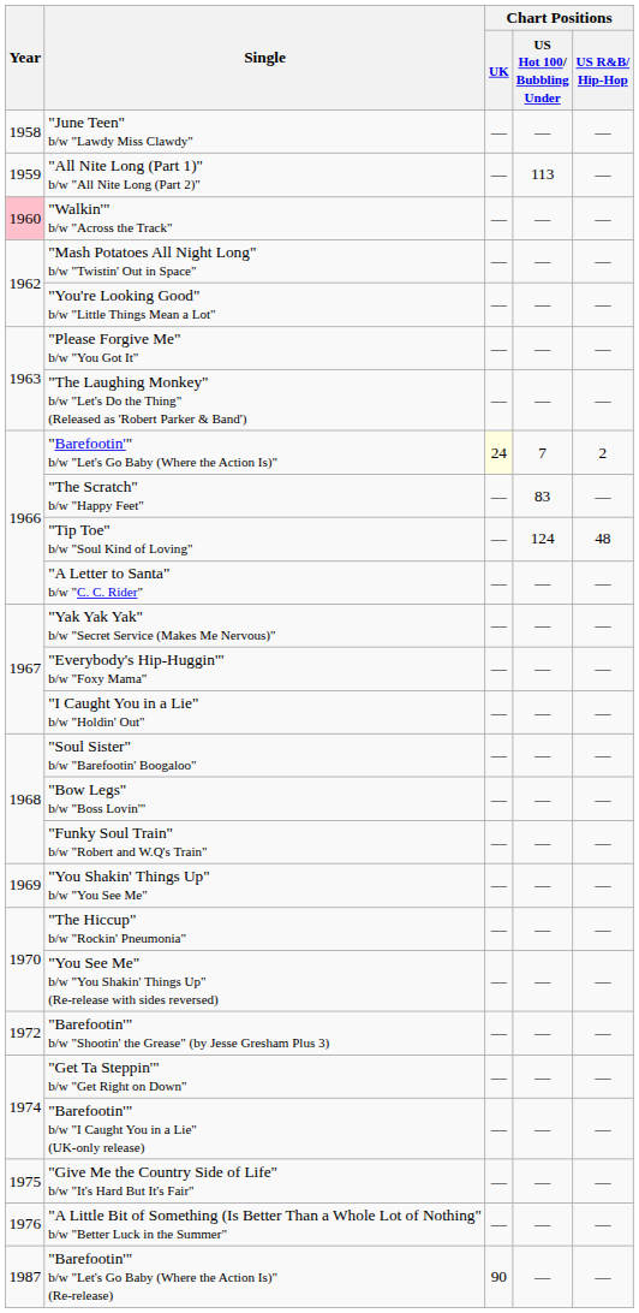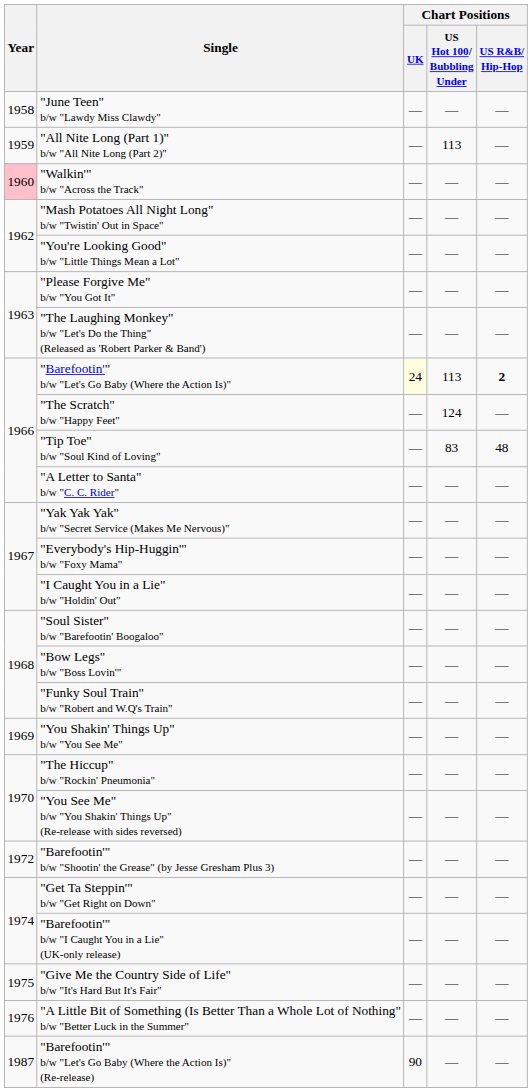 <table class="wikitable">
 <tr>
 <th rowspan="2">Year</th>
 <th rowspan="2">Single</th>
 <th colspan="3">Chart Positions</th>
 </tr>
 <tr>
 <th><small><a href='#'>UK</a></small></th>
 <th><small>US<br><a href='#'>Hot 100</a>/<br><a href='#'>Bubbling<br>Under</a></small></th>
 <th><small><a href='#'>US R&B/<br>Hip-Hop</a></small></th>
 </tr>
 <tr>
 <td>1958</td>
 <td>"June Teen"<br><small>b/w "Lawdy Miss Clawdy"</small></td>
 <td style="text-align:center;">—</td>
 <td style="text-align:center;">—</td>
 <td style="text-align:center;">—</td>
 </tr>
 <tr>
 <td>1959</td>
 <td>"All Nite Long (Part 1)"<br><small>b/w "All Nite Long (Part 2)"</small></td>
 <td style="text-align:center;">—</td>
 <td style="text-align:center;">113</td>
 <td style="text-align:center;">—</td>
 </tr>
 <tr>
 <td style="background: pink;">1960</td>
 <td>"Walkin'"<br><small>b/w "Across the Track"</small></td>
 <td style="text-align:center;">—</td>
 <td style="text-align:center;">—</td>
 <td style="text-align:center;">—</td>
 </tr>
 <tr>
 <td rowspan="2">1962</td>
 <td>"Mash Potatoes All Night Long"<br><small>b/w "Twistin' Out in Space"</small></td>
 <td style="text-align:center;">—</td>
 <td style="text-align:center;">—</td>
 <td style="text-align:center;">—</td>
 </tr>
 <tr>
 <td>"You're Looking Good"<br><small>b/w "Little Things Mean a Lot"</small></td>
 <td style="text-align:center;">—</td>
 <td style="text-align:center;">—</td>
 <td style="text-align:center;">—</td>
 </tr>
 <tr>
 <td rowspan="2">1963</td>
 <td>"Please Forgive Me"<br><small>b/w "You Got It"</small></td>
 <td style="text-align:center;">—</td>
 <td style="text-align:center;">—</td>
 <td style="text-align:center;">—</td>
 </tr>
 <tr>
 <td>"The Laughing Monkey"<br><small>b/w "Let's Do the Thing"</small><br><small>(Released as 'Robert Parker & Band')</small></td>
 <td style="text-align:center;">—</td>
 <td style="text-align:center;">—</td>
 <td style="text-align:center;">—</td>
 </tr>
 <tr>
 <td rowspan="4">1966</td>
 <td>"<a href='#'>Barefootin'</a>"<br><small>b/w "Let's Go Baby (Where the Action Is)"</small></td>
 <td style="background: lightyellow; text-align:center;">24</td>
-<td style="text-align:center;">7</td>
-<td style="text-align:center;">2</td>
+<td style="text-align:center;">113</td>
+<td style="text-align:center;"><strong>2</strong></td>
 </tr>
 <tr>
 <td>"The Scratch"<br><small>b/w "Happy Feet"</small></td>
 <td style="text-align:center;">—</td>
-<td style="text-align:center;">83</td>
+<td style="text-align:center;">124</td>
 <td style="text-align:center;">—</td>
 </tr>
 <tr>
 <td>"Tip Toe"<br><small>b/w "Soul Kind of Loving"</small></td>
 <td style="text-align:center;">—</td>
-<td style="text-align:center;">124</td>
+<td style="text-align:center;">83</td>
 <td style="text-align:center;">48</td>
 </tr>
 <tr>
 <td>"A Letter to Santa"<br><small>b/w "<a href='#'>C. C. Rider</a>"</small></td>
 <td style="text-align:center;">—</td>
 <td style="text-align:center;">—</td>
 <td style="text-align:center;">—</td>
 </tr>
 <tr>
 <td rowspan="3">1967</td>
 <td>"Yak Yak Yak"<br><small>b/w "Secret Service (Makes Me Nervous)"</small></td>
 <td style="text-align:center;">—</td>
 <td style="text-align:center;">—</td>
 <td style="text-align:center;">—</td>
 </tr>
 <tr>
 <td>"Everybody's Hip-Huggin'"<br><small>b/w "Foxy Mama"</small></td>
 <td style="text-align:center;">—</td>
 <td style="text-align:center;">—</td>
 <td style="text-align:center;">—</td>
 </tr>
 <tr>
 <td>"I Caught You in a Lie"<br><small>b/w "Holdin' Out"</small></td>
 <td style="text-align:center;">—</td>
 <td style="text-align:center;">—</td>
 <td style="text-align:center;">—</td>
 </tr>
 <tr>
 <td rowspan="3">1968</td>
 <td>"Soul Sister"<br><small>b/w "Barefootin' Boogaloo"</small></td>
 <td style="text-align:center;">—</td>
 <td style="text-align:center;">—</td>
 <td style="text-align:center;">—</td>
 </tr>
 <tr>
 <td>"Bow Legs"<br><small>b/w "Boss Lovin'"</small></td>
 <td style="text-align:center;">—</td>
 <td style="text-align:center;">—</td>
 <td style="text-align:center;">—</td>
 </tr>
 <tr>
 <td>"Funky Soul Train"<br><small>b/w "Robert and W.Q's Train"</small></td>
 <td style="text-align:center;">—</td>
 <td style="text-align:center;">—</td>
 <td style="text-align:center;">—</td>
 </tr>
 <tr>
 <td>1969</td>
 <td>"You Shakin' Things Up"<br><small>b/w "You See Me"</small></td>
 <td style="text-align:center;">—</td>
 <td style="text-align:center;">—</td>
 <td style="text-align:center;">—</td>
 </tr>
 <tr>
 <td rowspan="2">1970</td>
 <td>"The Hiccup"<br><small>b/w "Rockin' Pneumonia"</small></td>
 <td style="text-align:center;">—</td>
 <td style="text-align:center;">—</td>
 <td style="text-align:center;">—</td>
 </tr>
 <tr>
 <td>"You See Me"<br><small>b/w "You Shakin' Things Up"</small><br><small>(Re-release with sides reversed)</small></td>
 <td style="text-align:center;">—</td>
 <td style="text-align:center;">—</td>
 <td style="text-align:center;">—</td>
 </tr>
 <tr>
 <td>1972</td>
 <td>"Barefootin'"<br><small>b/w "Shootin' the Grease" (by Jesse Gresham Plus 3)</small></td>
 <td style="text-align:center;">—</td>
 <td style="text-align:center;">—</td>
 <td style="text-align:center;">—</td>
 </tr>
 <tr>
 <td rowspan="2">1974</td>
 <td>"Get Ta Steppin'"<br><small>b/w "Get Right on Down"</small></td>
 <td style="text-align:center;">—</td>
 <td style="text-align:center;">—</td>
 <td style="text-align:center;">—</td>
 </tr>
 <tr>
 <td>"Barefootin'"<br><small>b/w "I Caught You in a Lie"</small><br><small>(UK-only release)</small></td>
 <td style="text-align:center;">—</td>
 <td style="text-align:center;">—</td>
 <td style="text-align:center;">—</td>
 </tr>
 <tr>
 <td>1975</td>
 <td>"Give Me the Country Side of Life"<br><small>b/w "It's Hard But It's Fair"</small></td>
 <td style="text-align:center;">—</td>
 <td style="text-align:center;">—</td>
 <td style="text-align:center;">—</td>
 </tr>
 <tr>
 <td>1976</td>
 <td>"A Little Bit of Something (Is Better Than a Whole Lot of Nothing"<br><small>b/w "Better Luck in the Summer"</small></td>
 <td style="text-align:center;">—</td>
 <td style="text-align:center;">—</td>
 <td style="text-align:center;">—</td>
 </tr>
 <tr>
 <td>1987</td>
 <td>"Barefootin'"<br><small>b/w "Let's Go Baby (Where the Action Is)"</small><br><small>(Re-release)</small></td>
 <td style="text-align:center;">90</td>
 <td style="text-align:center;">—</td>
 <td style="text-align:center;">—</td>
 </tr>
 </table>
